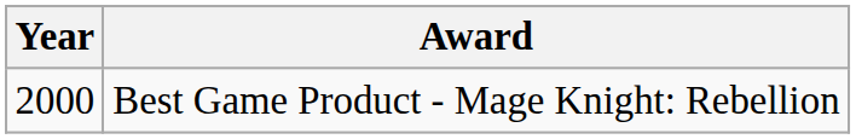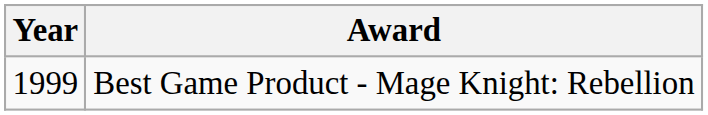 <table class="wikitable">
 <tr>
 <th>Year</th>
 <th>Award</th>
 </tr>
 <tr>
-<td>2000</td>
+<td>1999</td>
 <td>Best Game Product - Mage Knight: Rebellion</td>
 </tr>
 </table>
